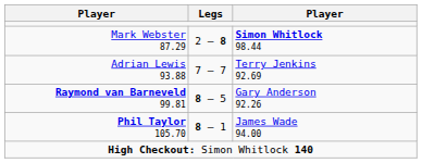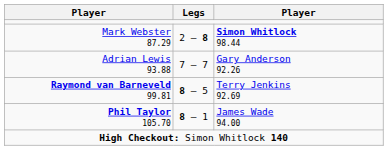 <table class=wikitable style="text-align:center">
 <tr>
 <th width=225>Player</th>
 <th width=50>Legs</th>
 <th width=225>Player</th>
 </tr>
 <tr align=center>
 <td colspan="3"></td>
 </tr>
 <tr align=left>
 <td align=right><a href='#'>Mark Webster</a>  <br> <small><span>87.29</span></small></td>
 <td align=center>2 – <strong>8</strong></td>
 <td> <strong><a href='#'>Simon Whitlock</a></strong> <br> <small><span>98.44</span></small></td>
 </tr>
 <tr align=left>
 <td align=right><a href='#'>Adrian Lewis</a>  <br> <small><span>93.88</span></small></td>
 <td align=center>7 – 7</td>
-<td> <a href='#'>Terry Jenkins</a> <br> <small><span>92.69</span></small></td>
+<td> <a href='#'>Gary Anderson</a> <br> <small><span>92.26</span></small></td>
 </tr>
 <tr align=left>
 <td align=right><strong><a href='#'>Raymond van Barneveld</a></strong>  <br> <small><span>99.81</span></small></td>
 <td align=center><strong>8</strong> – 5</td>
-<td> <a href='#'>Gary Anderson</a> <br> <small><span>92.26</span></small></td>
+<td> <a href='#'>Terry Jenkins</a> <br> <small><span>92.69</span></small></td>
 </tr>
 <tr align=left>
 <td align=right><strong><a href='#'>Phil Taylor</a></strong>  <br> <small><span>105.70</span></small></td>
 <td align=center><strong>8</strong> – 1</td>
 <td> <a href='#'>James Wade</a> <br> <small><span>94.00</span></small></td>
 </tr>
 <tr align=center>
 <td colspan="3"><strong>High Checkout:</strong> Simon Whitlock <strong>140</strong></td>
 </tr>
 </table>
